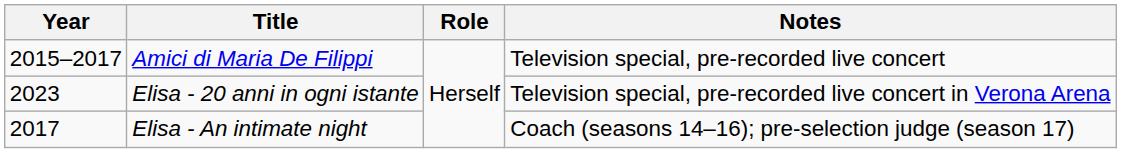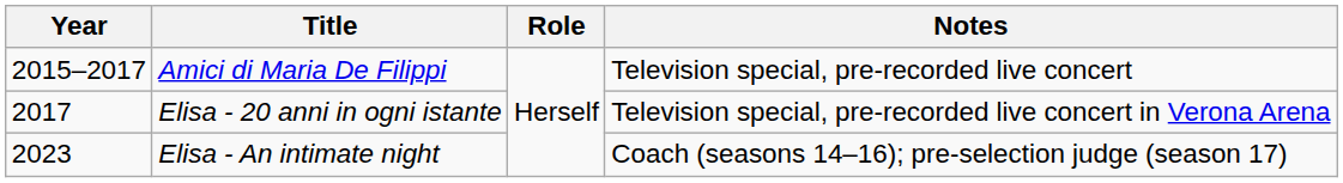 <table class="wikitable">
 <tr>
 <th>Year</th>
 <th>Title</th>
 <th>Role</th>
 <th>Notes</th>
 </tr>
 <tr>
 <td>2015–2017</td>
 <td><em><a href='#'>Amici di Maria De Filippi</a></em></td>
 <td rowspan="3">Herself</td>
 <td>Television special, pre-recorded live concert</td>
 </tr>
 <tr>
-<td>2023</td>
+<td>2017</td>
 <td><em>Elisa - 20 anni in ogni istante</em></td>
 <td>Television special, pre-recorded live concert in <a href='#'>Verona Arena</a></td>
 </tr>
 <tr>
-<td>2017</td>
+<td>2023</td>
 <td><em>Elisa - An intimate night</em></td>
 <td>Coach (seasons 14–16); pre-selection judge (season 17)</td>
 </tr>
 </table>
